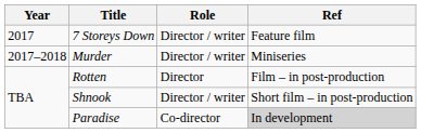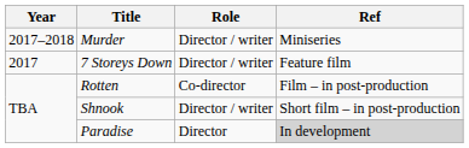 <table class="wikitable sortable">
 <tr>
 <th>Year</th>
 <th>Title</th>
 <th>Role</th>
 <th>Ref</th>
 </tr>
 <tr>
+<td>2017–2018</td>
+<td><em>Murder</em></td>
+<td>Director / writer</td>
+<td>Miniseries</td>
+</tr>
+<tr>
 <td>2017</td>
 <td><em>7 Storeys Down</em></td>
 <td>Director / writer</td>
 <td>Feature film</td>
 </tr>
 <tr>
-<td>2017–2018</td>
-<td><em>Murder</em></td>
-<td>Director / writer</td>
-<td>Miniseries</td>
-</tr>
-<tr>
 <td rowspan="3">TBA</td>
 <td><em>Rotten</em></td>
-<td>Director</td>
+<td>Co-director</td>
 <td>Film – in post-production</td>
 </tr>
 <tr>
 <td><em>Shnook</em></td>
 <td>Director / writer</td>
 <td>Short film – in post-production</td>
 </tr>
 <tr>
 <td><em>Paradise</em></td>
-<td>Co-director</td>
+<td>Director</td>
 <td style="background: lightgrey;">In development</td>
 </tr>
 </table>
